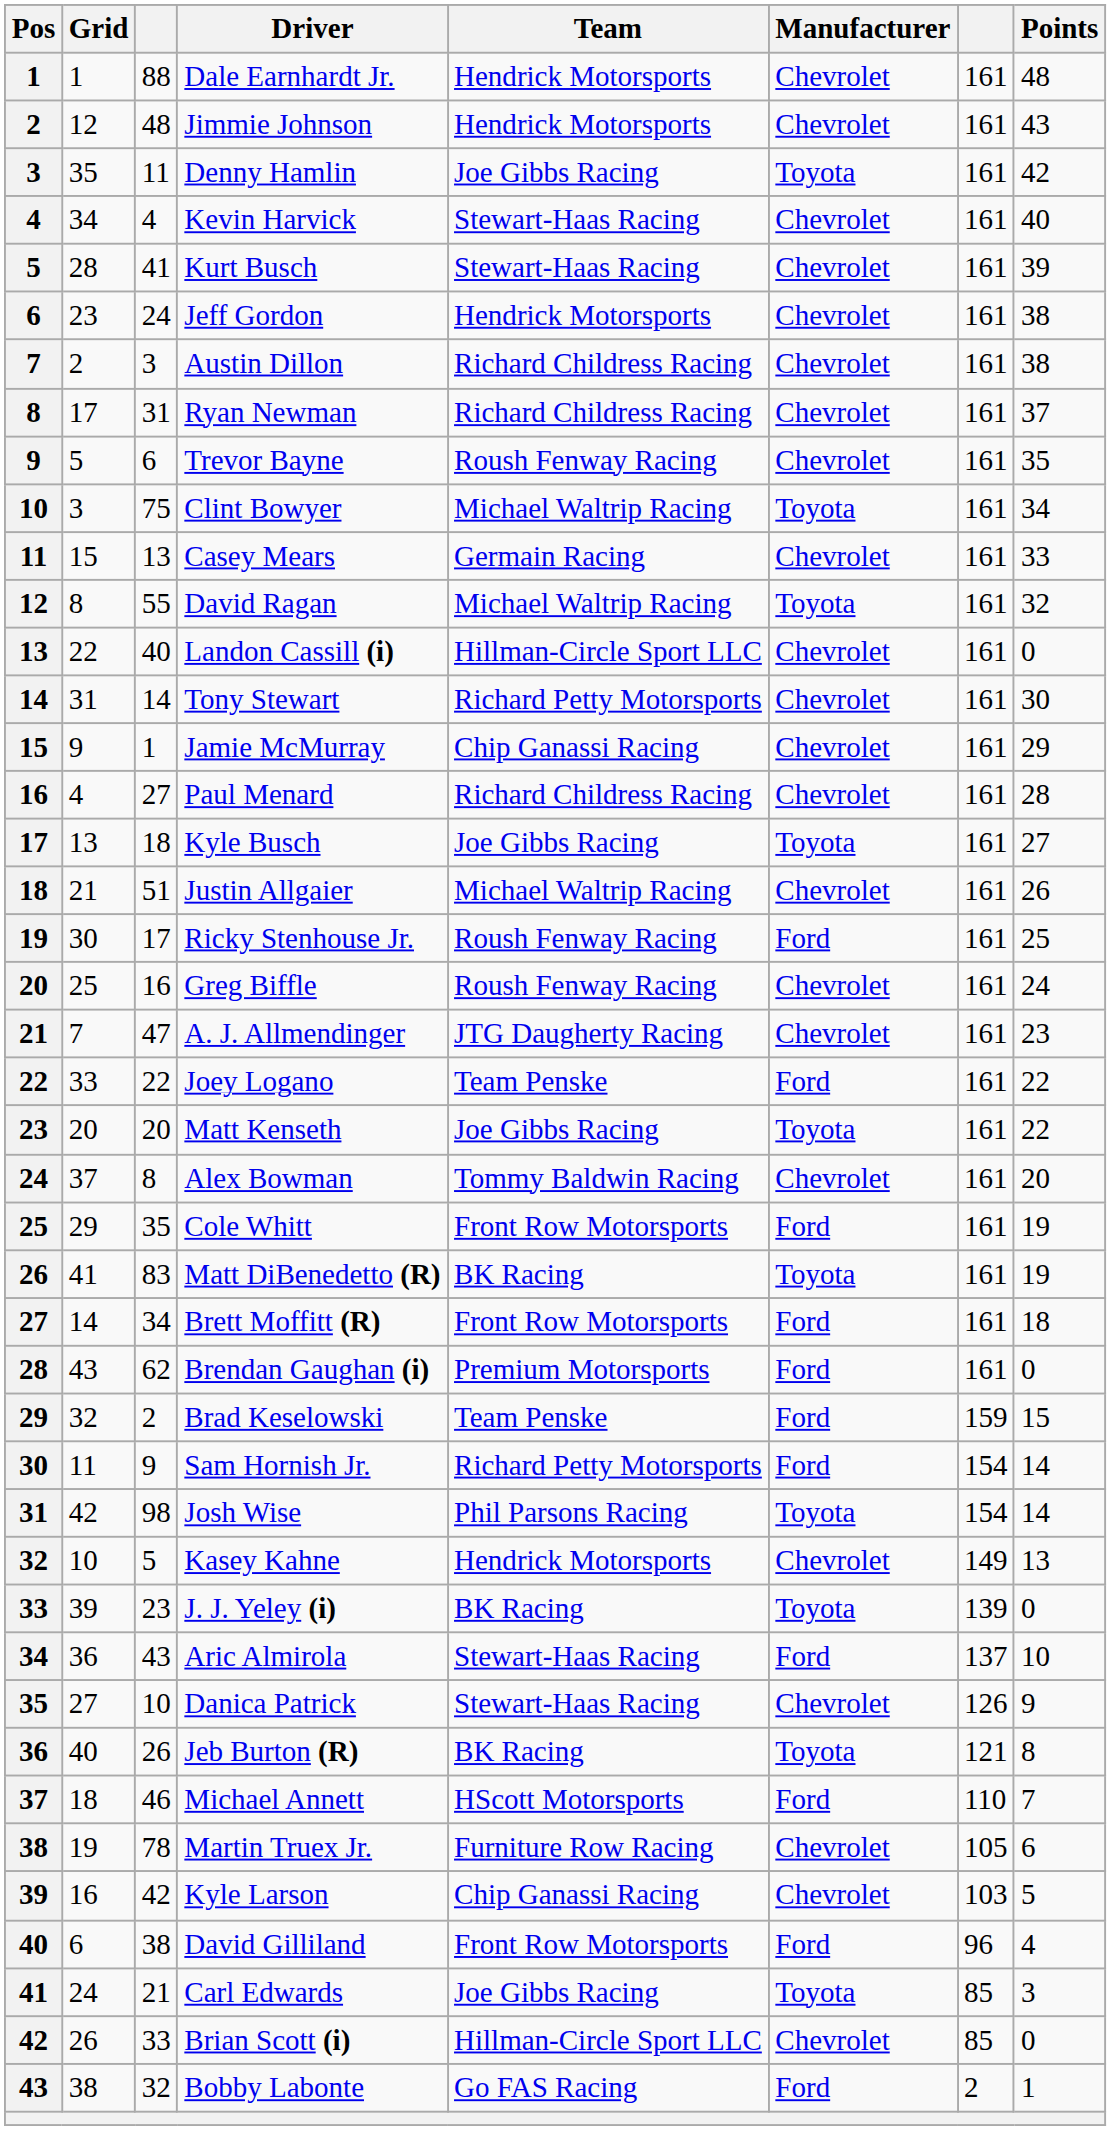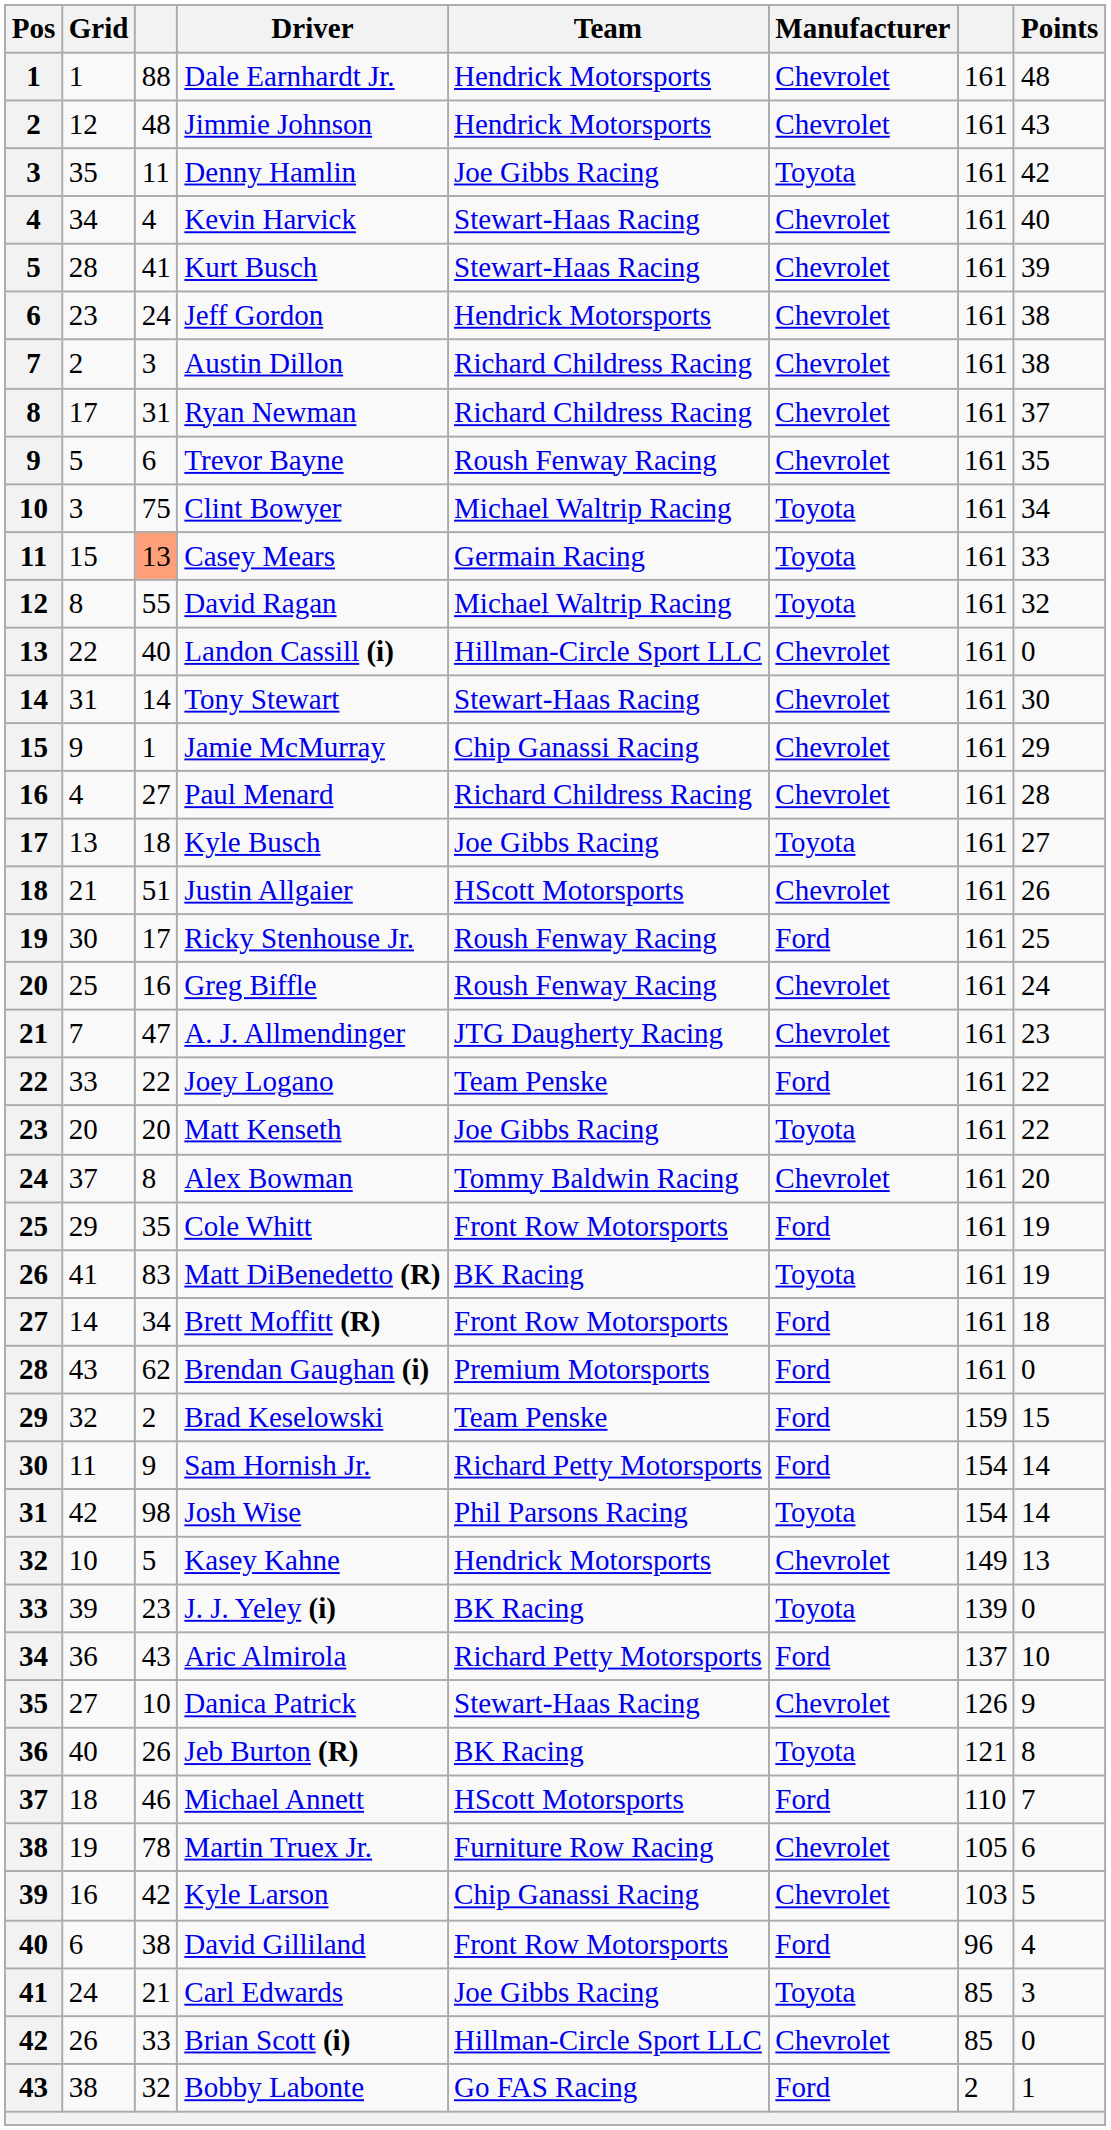 <table class="wikitable" style="font-size:95%">
 <tr>
 <th>Pos</th>
 <th>Grid</th>
 <th></th>
 <th>Driver</th>
 <th>Team</th>
 <th>Manufacturer</th>
 <th></th>
 <th>Points</th>
 </tr>
 <tr>
 <th>1</th>
 <td>1</td>
 <td>88</td>
 <td><a href='#'>Dale Earnhardt Jr.</a></td>
 <td><a href='#'>Hendrick Motorsports</a></td>
 <td><a href='#'>Chevrolet</a></td>
 <td>161</td>
 <td>48</td>
 </tr>
 <tr>
 <th>2</th>
 <td>12</td>
 <td>48</td>
 <td><a href='#'>Jimmie Johnson</a></td>
 <td><a href='#'>Hendrick Motorsports</a></td>
 <td><a href='#'>Chevrolet</a></td>
 <td>161</td>
 <td>43</td>
 </tr>
 <tr>
 <th>3</th>
 <td>35</td>
 <td>11</td>
 <td><a href='#'>Denny Hamlin</a></td>
 <td><a href='#'>Joe Gibbs Racing</a></td>
 <td><a href='#'>Toyota</a></td>
 <td>161</td>
 <td>42</td>
 </tr>
 <tr>
 <th>4</th>
 <td>34</td>
 <td>4</td>
 <td><a href='#'>Kevin Harvick</a></td>
 <td><a href='#'>Stewart-Haas Racing</a></td>
 <td><a href='#'>Chevrolet</a></td>
 <td>161</td>
 <td>40</td>
 </tr>
 <tr>
 <th>5</th>
 <td>28</td>
 <td>41</td>
 <td><a href='#'>Kurt Busch</a></td>
 <td><a href='#'>Stewart-Haas Racing</a></td>
 <td><a href='#'>Chevrolet</a></td>
 <td>161</td>
 <td>39</td>
 </tr>
 <tr>
 <th>6</th>
 <td>23</td>
 <td>24</td>
 <td><a href='#'>Jeff Gordon</a></td>
 <td><a href='#'>Hendrick Motorsports</a></td>
 <td><a href='#'>Chevrolet</a></td>
 <td>161</td>
 <td>38</td>
 </tr>
 <tr>
 <th>7</th>
 <td>2</td>
 <td>3</td>
 <td><a href='#'>Austin Dillon</a></td>
 <td><a href='#'>Richard Childress Racing</a></td>
 <td><a href='#'>Chevrolet</a></td>
 <td>161</td>
 <td>38</td>
 </tr>
 <tr>
 <th>8</th>
 <td>17</td>
 <td>31</td>
 <td><a href='#'>Ryan Newman</a></td>
 <td><a href='#'>Richard Childress Racing</a></td>
 <td><a href='#'>Chevrolet</a></td>
 <td>161</td>
 <td>37</td>
 </tr>
 <tr>
 <th>9</th>
 <td>5</td>
 <td>6</td>
 <td><a href='#'>Trevor Bayne</a></td>
 <td><a href='#'>Roush Fenway Racing</a></td>
 <td><a href='#'>Chevrolet</a></td>
 <td>161</td>
 <td>35</td>
 </tr>
 <tr>
 <th>10</th>
 <td>3</td>
 <td>75</td>
 <td><a href='#'>Clint Bowyer</a></td>
 <td><a href='#'>Michael Waltrip Racing</a></td>
 <td><a href='#'>Toyota</a></td>
 <td>161</td>
 <td>34</td>
 </tr>
 <tr>
 <th>11</th>
 <td>15</td>
-<td>13</td>
+<td style="background: lightsalmon;">13</td>
 <td><a href='#'>Casey Mears</a></td>
 <td><a href='#'>Germain Racing</a></td>
-<td><a href='#'>Chevrolet</a></td>
+<td><a href='#'>Toyota</a></td>
 <td>161</td>
 <td>33</td>
 </tr>
 <tr>
 <th>12</th>
 <td>8</td>
 <td>55</td>
 <td><a href='#'>David Ragan</a></td>
 <td><a href='#'>Michael Waltrip Racing</a></td>
 <td><a href='#'>Toyota</a></td>
 <td>161</td>
 <td>32</td>
 </tr>
 <tr>
 <th>13</th>
 <td>22</td>
 <td>40</td>
 <td><a href='#'>Landon Cassill</a> <strong>(i)</strong></td>
 <td><a href='#'>Hillman-Circle Sport LLC</a></td>
 <td><a href='#'>Chevrolet</a></td>
 <td>161</td>
 <td>0</td>
 </tr>
 <tr>
 <th>14</th>
 <td>31</td>
 <td>14</td>
 <td><a href='#'>Tony Stewart</a></td>
-<td><a href='#'>Richard Petty Motorsports</a></td>
+<td><a href='#'>Stewart-Haas Racing</a></td>
 <td><a href='#'>Chevrolet</a></td>
 <td>161</td>
 <td>30</td>
 </tr>
 <tr>
 <th>15</th>
 <td>9</td>
 <td>1</td>
 <td><a href='#'>Jamie McMurray</a></td>
 <td><a href='#'>Chip Ganassi Racing</a></td>
 <td><a href='#'>Chevrolet</a></td>
 <td>161</td>
 <td>29</td>
 </tr>
 <tr>
 <th>16</th>
 <td>4</td>
 <td>27</td>
 <td><a href='#'>Paul Menard</a></td>
 <td><a href='#'>Richard Childress Racing</a></td>
 <td><a href='#'>Chevrolet</a></td>
 <td>161</td>
 <td>28</td>
 </tr>
 <tr>
 <th>17</th>
 <td>13</td>
 <td>18</td>
 <td><a href='#'>Kyle Busch</a></td>
 <td><a href='#'>Joe Gibbs Racing</a></td>
 <td><a href='#'>Toyota</a></td>
 <td>161</td>
 <td>27</td>
 </tr>
 <tr>
 <th>18</th>
 <td>21</td>
 <td>51</td>
 <td><a href='#'>Justin Allgaier</a></td>
-<td><a href='#'>Michael Waltrip Racing</a></td>
+<td><a href='#'>HScott Motorsports</a></td>
 <td><a href='#'>Chevrolet</a></td>
 <td>161</td>
 <td>26</td>
 </tr>
 <tr>
 <th>19</th>
 <td>30</td>
 <td>17</td>
 <td><a href='#'>Ricky Stenhouse Jr.</a></td>
 <td><a href='#'>Roush Fenway Racing</a></td>
 <td><a href='#'>Ford</a></td>
 <td>161</td>
 <td>25</td>
 </tr>
 <tr>
 <th>20</th>
 <td>25</td>
 <td>16</td>
 <td><a href='#'>Greg Biffle</a></td>
 <td><a href='#'>Roush Fenway Racing</a></td>
 <td><a href='#'>Chevrolet</a></td>
 <td>161</td>
 <td>24</td>
 </tr>
 <tr>
 <th>21</th>
 <td>7</td>
 <td>47</td>
 <td><a href='#'>A. J. Allmendinger</a></td>
 <td><a href='#'>JTG Daugherty Racing</a></td>
 <td><a href='#'>Chevrolet</a></td>
 <td>161</td>
 <td>23</td>
 </tr>
 <tr>
 <th>22</th>
 <td>33</td>
 <td>22</td>
 <td><a href='#'>Joey Logano</a></td>
 <td><a href='#'>Team Penske</a></td>
 <td><a href='#'>Ford</a></td>
 <td>161</td>
 <td>22</td>
 </tr>
 <tr>
 <th>23</th>
 <td>20</td>
 <td>20</td>
 <td><a href='#'>Matt Kenseth</a></td>
 <td><a href='#'>Joe Gibbs Racing</a></td>
 <td><a href='#'>Toyota</a></td>
 <td>161</td>
 <td>22</td>
 </tr>
 <tr>
 <th>24</th>
 <td>37</td>
 <td>8</td>
 <td><a href='#'>Alex Bowman</a></td>
 <td><a href='#'>Tommy Baldwin Racing</a></td>
 <td><a href='#'>Chevrolet</a></td>
 <td>161</td>
 <td>20</td>
 </tr>
 <tr>
 <th>25</th>
 <td>29</td>
 <td>35</td>
 <td><a href='#'>Cole Whitt</a></td>
 <td><a href='#'>Front Row Motorsports</a></td>
 <td><a href='#'>Ford</a></td>
 <td>161</td>
 <td>19</td>
 </tr>
 <tr>
 <th>26</th>
 <td>41</td>
 <td>83</td>
 <td><a href='#'>Matt DiBenedetto</a> <strong>(R)</strong></td>
 <td><a href='#'>BK Racing</a></td>
 <td><a href='#'>Toyota</a></td>
 <td>161</td>
 <td>19</td>
 </tr>
 <tr>
 <th>27</th>
 <td>14</td>
 <td>34</td>
 <td><a href='#'>Brett Moffitt</a> <strong>(R)</strong></td>
 <td><a href='#'>Front Row Motorsports</a></td>
 <td><a href='#'>Ford</a></td>
 <td>161</td>
 <td>18</td>
 </tr>
 <tr>
 <th>28</th>
 <td>43</td>
 <td>62</td>
 <td><a href='#'>Brendan Gaughan</a> <strong>(i)</strong></td>
 <td><a href='#'>Premium Motorsports</a></td>
 <td><a href='#'>Ford</a></td>
 <td>161</td>
 <td>0</td>
 </tr>
 <tr>
 <th>29</th>
 <td>32</td>
 <td>2</td>
 <td><a href='#'>Brad Keselowski</a></td>
 <td><a href='#'>Team Penske</a></td>
 <td><a href='#'>Ford</a></td>
 <td>159</td>
 <td>15</td>
 </tr>
 <tr>
 <th>30</th>
 <td>11</td>
 <td>9</td>
 <td><a href='#'>Sam Hornish Jr.</a></td>
 <td><a href='#'>Richard Petty Motorsports</a></td>
 <td><a href='#'>Ford</a></td>
 <td>154</td>
 <td>14</td>
 </tr>
 <tr>
 <th>31</th>
 <td>42</td>
 <td>98</td>
 <td><a href='#'>Josh Wise</a></td>
 <td><a href='#'>Phil Parsons Racing</a></td>
 <td><a href='#'>Toyota</a></td>
 <td>154</td>
 <td>14</td>
 </tr>
 <tr>
 <th>32</th>
 <td>10</td>
 <td>5</td>
 <td><a href='#'>Kasey Kahne</a></td>
 <td><a href='#'>Hendrick Motorsports</a></td>
 <td><a href='#'>Chevrolet</a></td>
 <td>149</td>
 <td>13</td>
 </tr>
 <tr>
 <th>33</th>
 <td>39</td>
 <td>23</td>
 <td><a href='#'>J. J. Yeley</a> <strong>(i)</strong></td>
 <td><a href='#'>BK Racing</a></td>
 <td><a href='#'>Toyota</a></td>
 <td>139</td>
 <td>0</td>
 </tr>
 <tr>
 <th>34</th>
 <td>36</td>
 <td>43</td>
 <td><a href='#'>Aric Almirola</a></td>
-<td><a href='#'>Stewart-Haas Racing</a></td>
+<td><a href='#'>Richard Petty Motorsports</a></td>
 <td><a href='#'>Ford</a></td>
 <td>137</td>
 <td>10</td>
 </tr>
 <tr>
 <th>35</th>
 <td>27</td>
 <td>10</td>
 <td><a href='#'>Danica Patrick</a></td>
 <td><a href='#'>Stewart-Haas Racing</a></td>
 <td><a href='#'>Chevrolet</a></td>
 <td>126</td>
 <td>9</td>
 </tr>
 <tr>
 <th>36</th>
 <td>40</td>
 <td>26</td>
 <td><a href='#'>Jeb Burton</a> <strong>(R)</strong></td>
 <td><a href='#'>BK Racing</a></td>
 <td><a href='#'>Toyota</a></td>
 <td>121</td>
 <td>8</td>
 </tr>
 <tr>
 <th>37</th>
 <td>18</td>
 <td>46</td>
 <td><a href='#'>Michael Annett</a></td>
 <td><a href='#'>HScott Motorsports</a></td>
 <td><a href='#'>Ford</a></td>
 <td>110</td>
 <td>7</td>
 </tr>
 <tr>
 <th>38</th>
 <td>19</td>
 <td>78</td>
 <td><a href='#'>Martin Truex Jr.</a></td>
 <td><a href='#'>Furniture Row Racing</a></td>
 <td><a href='#'>Chevrolet</a></td>
 <td>105</td>
 <td>6</td>
 </tr>
 <tr>
 <th>39</th>
 <td>16</td>
 <td>42</td>
 <td><a href='#'>Kyle Larson</a></td>
 <td><a href='#'>Chip Ganassi Racing</a></td>
 <td><a href='#'>Chevrolet</a></td>
 <td>103</td>
 <td>5</td>
 </tr>
 <tr>
 <th>40</th>
 <td>6</td>
 <td>38</td>
 <td><a href='#'>David Gilliland</a></td>
 <td><a href='#'>Front Row Motorsports</a></td>
 <td><a href='#'>Ford</a></td>
 <td>96</td>
 <td>4</td>
 </tr>
 <tr>
 <th>41</th>
 <td>24</td>
 <td>21</td>
 <td><a href='#'>Carl Edwards</a></td>
 <td><a href='#'>Joe Gibbs Racing</a></td>
 <td><a href='#'>Toyota</a></td>
 <td>85</td>
 <td>3</td>
 </tr>
 <tr>
 <th>42</th>
 <td>26</td>
 <td>33</td>
 <td><a href='#'>Brian Scott</a> <strong>(i)</strong></td>
 <td><a href='#'>Hillman-Circle Sport LLC</a></td>
 <td><a href='#'>Chevrolet</a></td>
 <td>85</td>
 <td>0</td>
 </tr>
 <tr>
 <th>43</th>
 <td>38</td>
 <td>32</td>
 <td><a href='#'>Bobby Labonte</a></td>
 <td><a href='#'>Go FAS Racing</a></td>
 <td><a href='#'>Ford</a></td>
 <td>2</td>
 <td>1</td>
 </tr>
 <tr>
 <th colspan="8"></th>
 </tr>
 </table>
